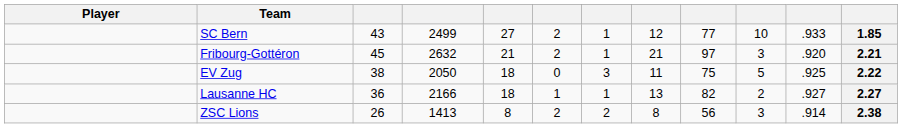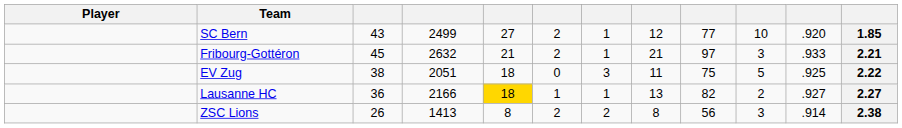 <table class="wikitable sortable" style="text-align: center">
 <tr>
 <th style="width: 15em;">Player</th>
 <th style="width: 12em;">Team</th>
 <th style="width: 3.5em;"></th>
 <th style="width: 6em;"></th>
 <th style="width: 3.5em;"></th>
 <th style="width: 3.5em;"></th>
 <th style="width: 3.5em;"></th>
 <th style="width: 3.5em;"></th>
 <th style="width: 4em;"></th>
 <th style="width: 3.5em;"></th>
 <th style="width: 4em;"></th>
 <th style="width: 4em;"></th>
 </tr>
 <tr>
 <td style="text-align:left;"></td>
 <td style="text-align:left;"><a href='#'>SC Bern</a></td>
 <td>43</td>
 <td>2499</td>
 <td>27</td>
 <td>2</td>
 <td>1</td>
 <td>12</td>
 <td>77</td>
 <td>10</td>
-<td>.933</td>
+<td>.920</td>
 <th>1.85</th>
 </tr>
 <tr>
 <td style="text-align:left;"></td>
 <td style="text-align:left;"><a href='#'>Fribourg-Gottéron</a></td>
 <td>45</td>
 <td>2632</td>
 <td>21</td>
 <td>2</td>
 <td>1</td>
 <td>21</td>
 <td>97</td>
 <td>3</td>
-<td>.920</td>
+<td>.933</td>
 <th>2.21</th>
 </tr>
 <tr>
 <td style="text-align:left;"></td>
 <td style="text-align:left;"><a href='#'>EV Zug</a></td>
 <td>38</td>
-<td>2050</td>
+<td>2051</td>
 <td>18</td>
 <td>0</td>
 <td>3</td>
 <td>11</td>
 <td>75</td>
 <td>5</td>
 <td>.925</td>
 <th>2.22</th>
 </tr>
 <tr>
 <td style="text-align:left;"></td>
 <td style="text-align:left;"><a href='#'>Lausanne HC</a></td>
 <td>36</td>
 <td>2166</td>
-<td>18</td>
+<td style="background: gold;">18</td>
 <td>1</td>
 <td>1</td>
 <td>13</td>
 <td>82</td>
 <td>2</td>
 <td>.927</td>
 <th>2.27</th>
 </tr>
 <tr>
 <td style="text-align:left;"></td>
 <td style="text-align:left;"><a href='#'>ZSC Lions</a></td>
 <td>26</td>
 <td>1413</td>
 <td>8</td>
 <td>2</td>
 <td>2</td>
 <td>8</td>
 <td>56</td>
 <td>3</td>
 <td>.914</td>
 <th>2.38</th>
 </tr>
 </table>
